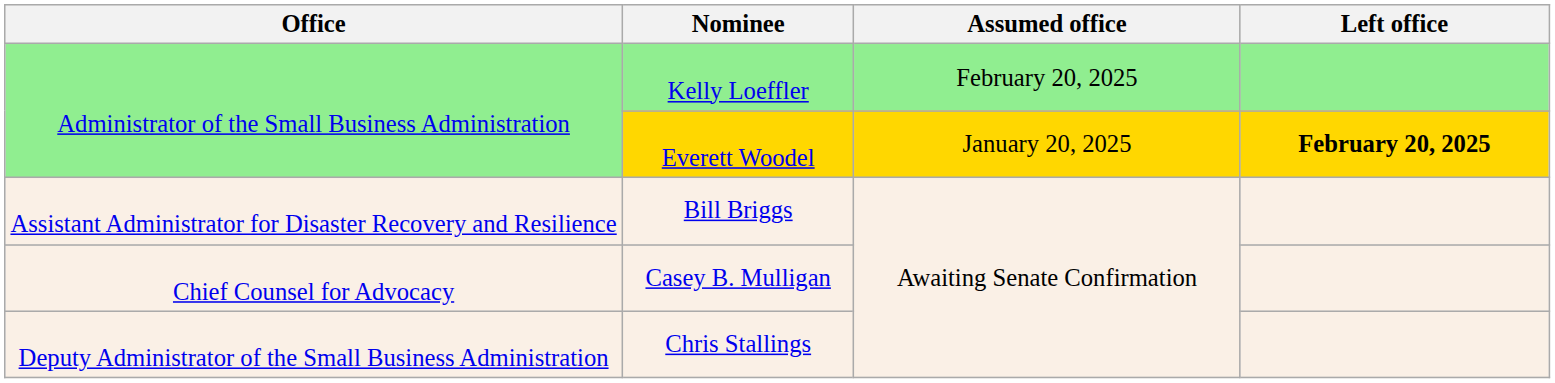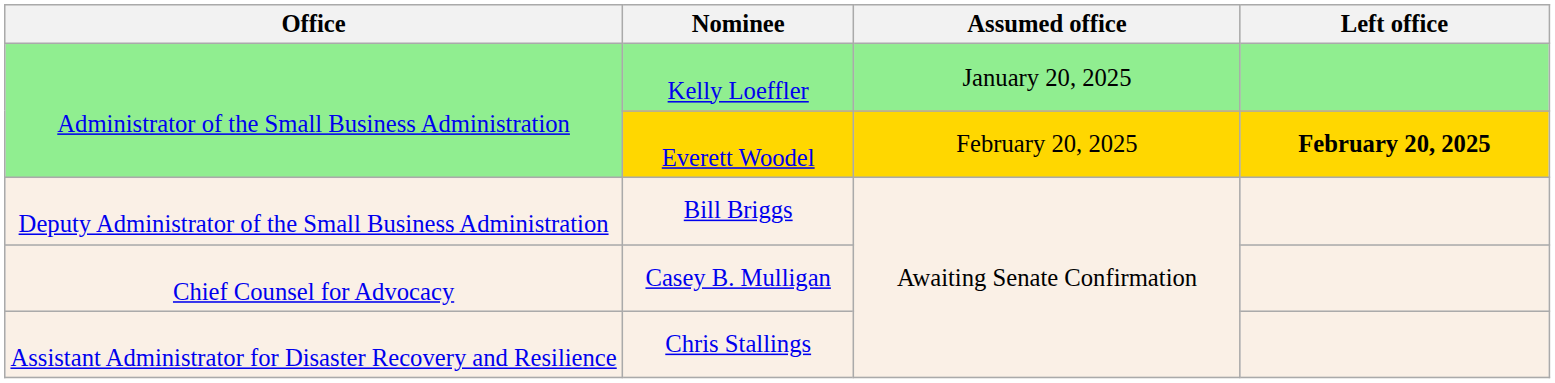 <table class="wikitable sortable" style="text-align:center">
 <tr>
 <th style="width:40%;">Office</th>
 <th style="width:15%;">Nominee</th>
 <th style="width:25%;" data-sort-="" type="date">Assumed office</th>
 <th style="width:20%;" data-sort-="" type="date">Left office</th>
 </tr>
 <tr style="background:lightgreen">
 <td rowspan="2"><br><a href='#'>Administrator of the Small Business Administration</a></td>
 <td><br><a href='#'>Kelly Loeffler</a></td>
-<td>February 20, 2025<br></td>
+<td>January 20, 2025</td>
 <td></td>
 </tr>
 <tr style="background:gold">
 <td><br><a href='#'>Everett Woodel</a></td>
-<td>January 20, 2025</td>
+<td>February 20, 2025<br></td>
 <td><strong>February 20, 2025</strong></td>
 </tr>
 <tr style="background:linen">
-<td><br><a href='#'>Assistant Administrator for Disaster Recovery and Resilience</a></td>
+<td><br><a href='#'>Deputy Administrator of the Small Business Administration</a></td>
 <td><a href='#'>Bill Briggs</a></td>
 <td rowspan="3">Awaiting Senate Confirmation</td>
 <td></td>
 </tr>
 <tr style="background:linen">
 <td><br><a href='#'>Chief Counsel for Advocacy</a></td>
 <td><a href='#'>Casey B. Mulligan</a></td>
 <td></td>
 </tr>
 <tr style="background:linen">
-<td><br><a href='#'>Deputy Administrator of the Small Business Administration</a></td>
+<td><br><a href='#'>Assistant Administrator for Disaster Recovery and Resilience</a></td>
 <td><a href='#'>Chris Stallings</a></td>
 <td></td>
 </tr>
 </table>
